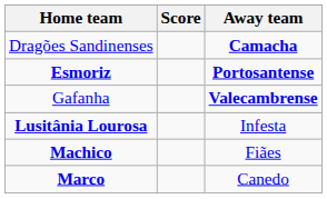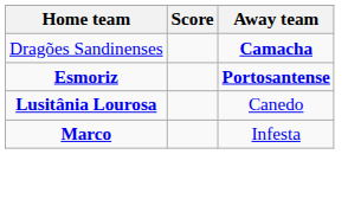 <table class="wikitable" style="text-align: center">
 <tr>
 </tr>
 <tr>
 <th>Home team</th>
 <th>Score</th>
 <th>Away team</th>
 </tr>
 <tr>
 <td><a href='#'>Dragões Sandinenses</a> </td>
 <td></td>
 <td><strong><a href='#'>Camacha</a></strong> </td>
 </tr>
 <tr>
 <td><strong><a href='#'>Esmoriz</a></strong> </td>
 <td></td>
 <td><strong><a href='#'>Portosantense</a> </strong></td>
 </tr>
 <tr>
-<td><a href='#'>Gafanha</a> </td>
-<td></td>
-<td><strong><a href='#'>Valecambrense</a></strong> </td>
-</tr>
-<tr>
 <td><strong><a href='#'>Lusitânia Lourosa</a></strong> </td>
 <td></td>
-<td><a href='#'>Infesta</a> </td>
-</tr>
-<tr>
-<td><strong><a href='#'>Machico</a></strong> </td>
-<td></td>
-<td><a href='#'>Fiães</a> </td>
+<td><a href='#'>Canedo</a> </td>
 </tr>
 <tr>
 <td><strong><a href='#'>Marco</a></strong> </td>
 <td></td>
-<td><a href='#'>Canedo</a> </td>
+<td><a href='#'>Infesta</a> </td>
 </tr>
 </table>
